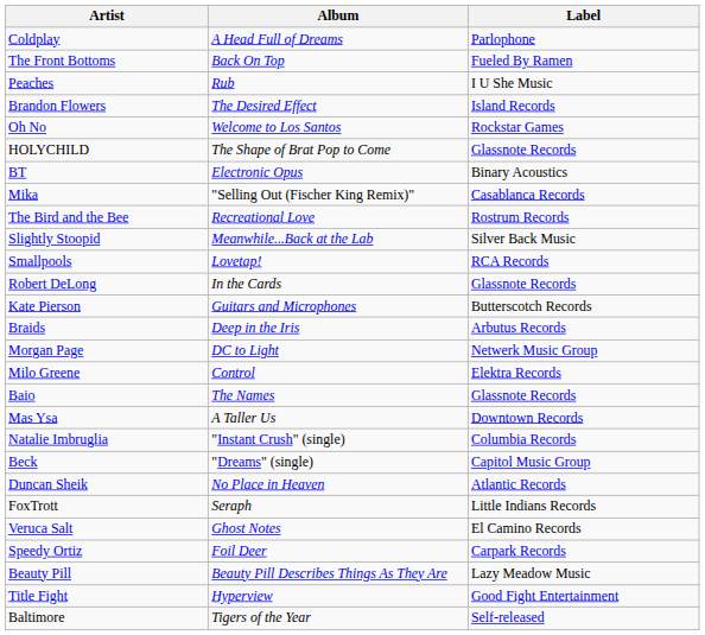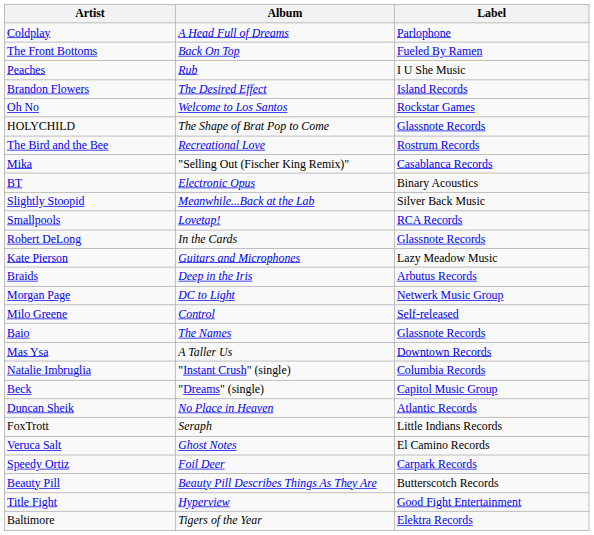 <table class="wikitable">
 <tr>
 <th scope="col" style="width:14em;">Artist</th>
 <th scope="col" style="width:18em;">Album</th>
 <th scope="col" style="width:16em;">Label</th>
 </tr>
 <tr>
 <td><a href='#'>Coldplay</a></td>
 <td><em><a href='#'>A Head Full of Dreams</a></em></td>
 <td><a href='#'>Parlophone</a></td>
 </tr>
 <tr>
 <td><a href='#'>The Front Bottoms</a></td>
 <td><em><a href='#'>Back On Top</a></em></td>
 <td><a href='#'>Fueled By Ramen</a></td>
 </tr>
 <tr>
 <td><a href='#'>Peaches</a></td>
 <td><em><a href='#'>Rub</a></em></td>
 <td>I U She Music</td>
 </tr>
 <tr>
 <td><a href='#'>Brandon Flowers</a></td>
 <td><em><a href='#'>The Desired Effect</a></em></td>
 <td><a href='#'>Island Records</a></td>
 </tr>
 <tr>
 <td><a href='#'>Oh No</a></td>
 <td><em><a href='#'>Welcome to Los Santos</a></em></td>
 <td><a href='#'>Rockstar Games</a></td>
 </tr>
 <tr>
 <td>HOLYCHILD</td>
 <td><em>The Shape of Brat Pop to Come</em></td>
 <td><a href='#'>Glassnote Records</a></td>
 </tr>
 <tr>
-<td><a href='#'>BT</a></td>
-<td><em><a href='#'>Electronic Opus</a></em></td>
-<td>Binary Acoustics</td>
+<td><a href='#'>The Bird and the Bee</a></td>
+<td><em><a href='#'>Recreational Love</a></em></td>
+<td><a href='#'>Rostrum Records</a></td>
 </tr>
 <tr>
 <td><a href='#'>Mika</a></td>
 <td>"Selling Out (Fischer King Remix)"</td>
 <td><a href='#'>Casablanca Records</a></td>
 </tr>
 <tr>
-<td><a href='#'>The Bird and the Bee</a></td>
-<td><em><a href='#'>Recreational Love</a></em></td>
-<td><a href='#'>Rostrum Records</a></td>
+<td><a href='#'>BT</a></td>
+<td><em><a href='#'>Electronic Opus</a></em></td>
+<td>Binary Acoustics</td>
 </tr>
 <tr>
 <td><a href='#'>Slightly Stoopid</a></td>
 <td><em><a href='#'>Meanwhile...Back at the Lab</a></em></td>
 <td>Silver Back Music</td>
 </tr>
 <tr>
 <td><a href='#'>Smallpools</a></td>
 <td><em><a href='#'>Lovetap!</a></em></td>
 <td><a href='#'>RCA Records</a></td>
 </tr>
 <tr>
 <td><a href='#'>Robert DeLong</a></td>
 <td><em>In the Cards</em></td>
 <td><a href='#'>Glassnote Records</a></td>
 </tr>
 <tr>
 <td><a href='#'>Kate Pierson</a></td>
 <td><em><a href='#'>Guitars and Microphones</a></em></td>
-<td>Butterscotch Records</td>
+<td>Lazy Meadow Music</td>
 </tr>
 <tr>
 <td><a href='#'>Braids</a></td>
 <td><em><a href='#'>Deep in the Iris</a></em></td>
 <td><a href='#'>Arbutus Records</a></td>
 </tr>
 <tr>
 <td><a href='#'>Morgan Page</a></td>
 <td><em><a href='#'>DC to Light</a></em></td>
 <td><a href='#'>Netwerk Music Group</a></td>
 </tr>
 <tr>
 <td><a href='#'>Milo Greene</a></td>
 <td><em><a href='#'>Control</a></em></td>
-<td><a href='#'>Elektra Records</a></td>
+<td><a href='#'>Self-released</a></td>
 </tr>
 <tr>
 <td><a href='#'>Baio</a></td>
 <td><em><a href='#'>The Names</a></em></td>
 <td><a href='#'>Glassnote Records</a></td>
 </tr>
 <tr>
 <td><a href='#'>Mas Ysa</a></td>
 <td><em>A Taller Us</em></td>
 <td><a href='#'>Downtown Records</a></td>
 </tr>
 <tr>
 <td><a href='#'>Natalie Imbruglia</a></td>
 <td>"<a href='#'>Instant Crush</a>" (single)</td>
 <td><a href='#'>Columbia Records</a></td>
 </tr>
 <tr>
 <td><a href='#'>Beck</a></td>
 <td>"<a href='#'>Dreams</a>" (single)</td>
 <td><a href='#'>Capitol Music Group</a></td>
 </tr>
 <tr>
 <td><a href='#'>Duncan Sheik</a></td>
 <td><em><a href='#'>No Place in Heaven</a></em></td>
 <td><a href='#'>Atlantic Records</a></td>
 </tr>
 <tr>
 <td>FoxTrott</td>
 <td><em>Seraph</em></td>
 <td>Little Indians Records</td>
 </tr>
 <tr>
 <td><a href='#'>Veruca Salt</a></td>
 <td><em><a href='#'>Ghost Notes</a></em></td>
 <td>El Camino Records</td>
 </tr>
 <tr>
 <td><a href='#'>Speedy Ortiz</a></td>
 <td><em><a href='#'>Foil Deer</a></em></td>
 <td><a href='#'>Carpark Records</a></td>
 </tr>
 <tr>
 <td><a href='#'>Beauty Pill</a></td>
 <td><em><a href='#'>Beauty Pill Describes Things As They Are</a></em></td>
-<td>Lazy Meadow Music</td>
+<td>Butterscotch Records</td>
 </tr>
 <tr>
 <td><a href='#'>Title Fight</a></td>
 <td><em><a href='#'>Hyperview</a></em></td>
 <td><a href='#'>Good Fight Entertainment</a></td>
 </tr>
 <tr>
 <td>Baltimore</td>
 <td><em>Tigers of the Year</em></td>
-<td><a href='#'>Self-released</a></td>
+<td><a href='#'>Elektra Records</a></td>
 </tr>
 </table>
